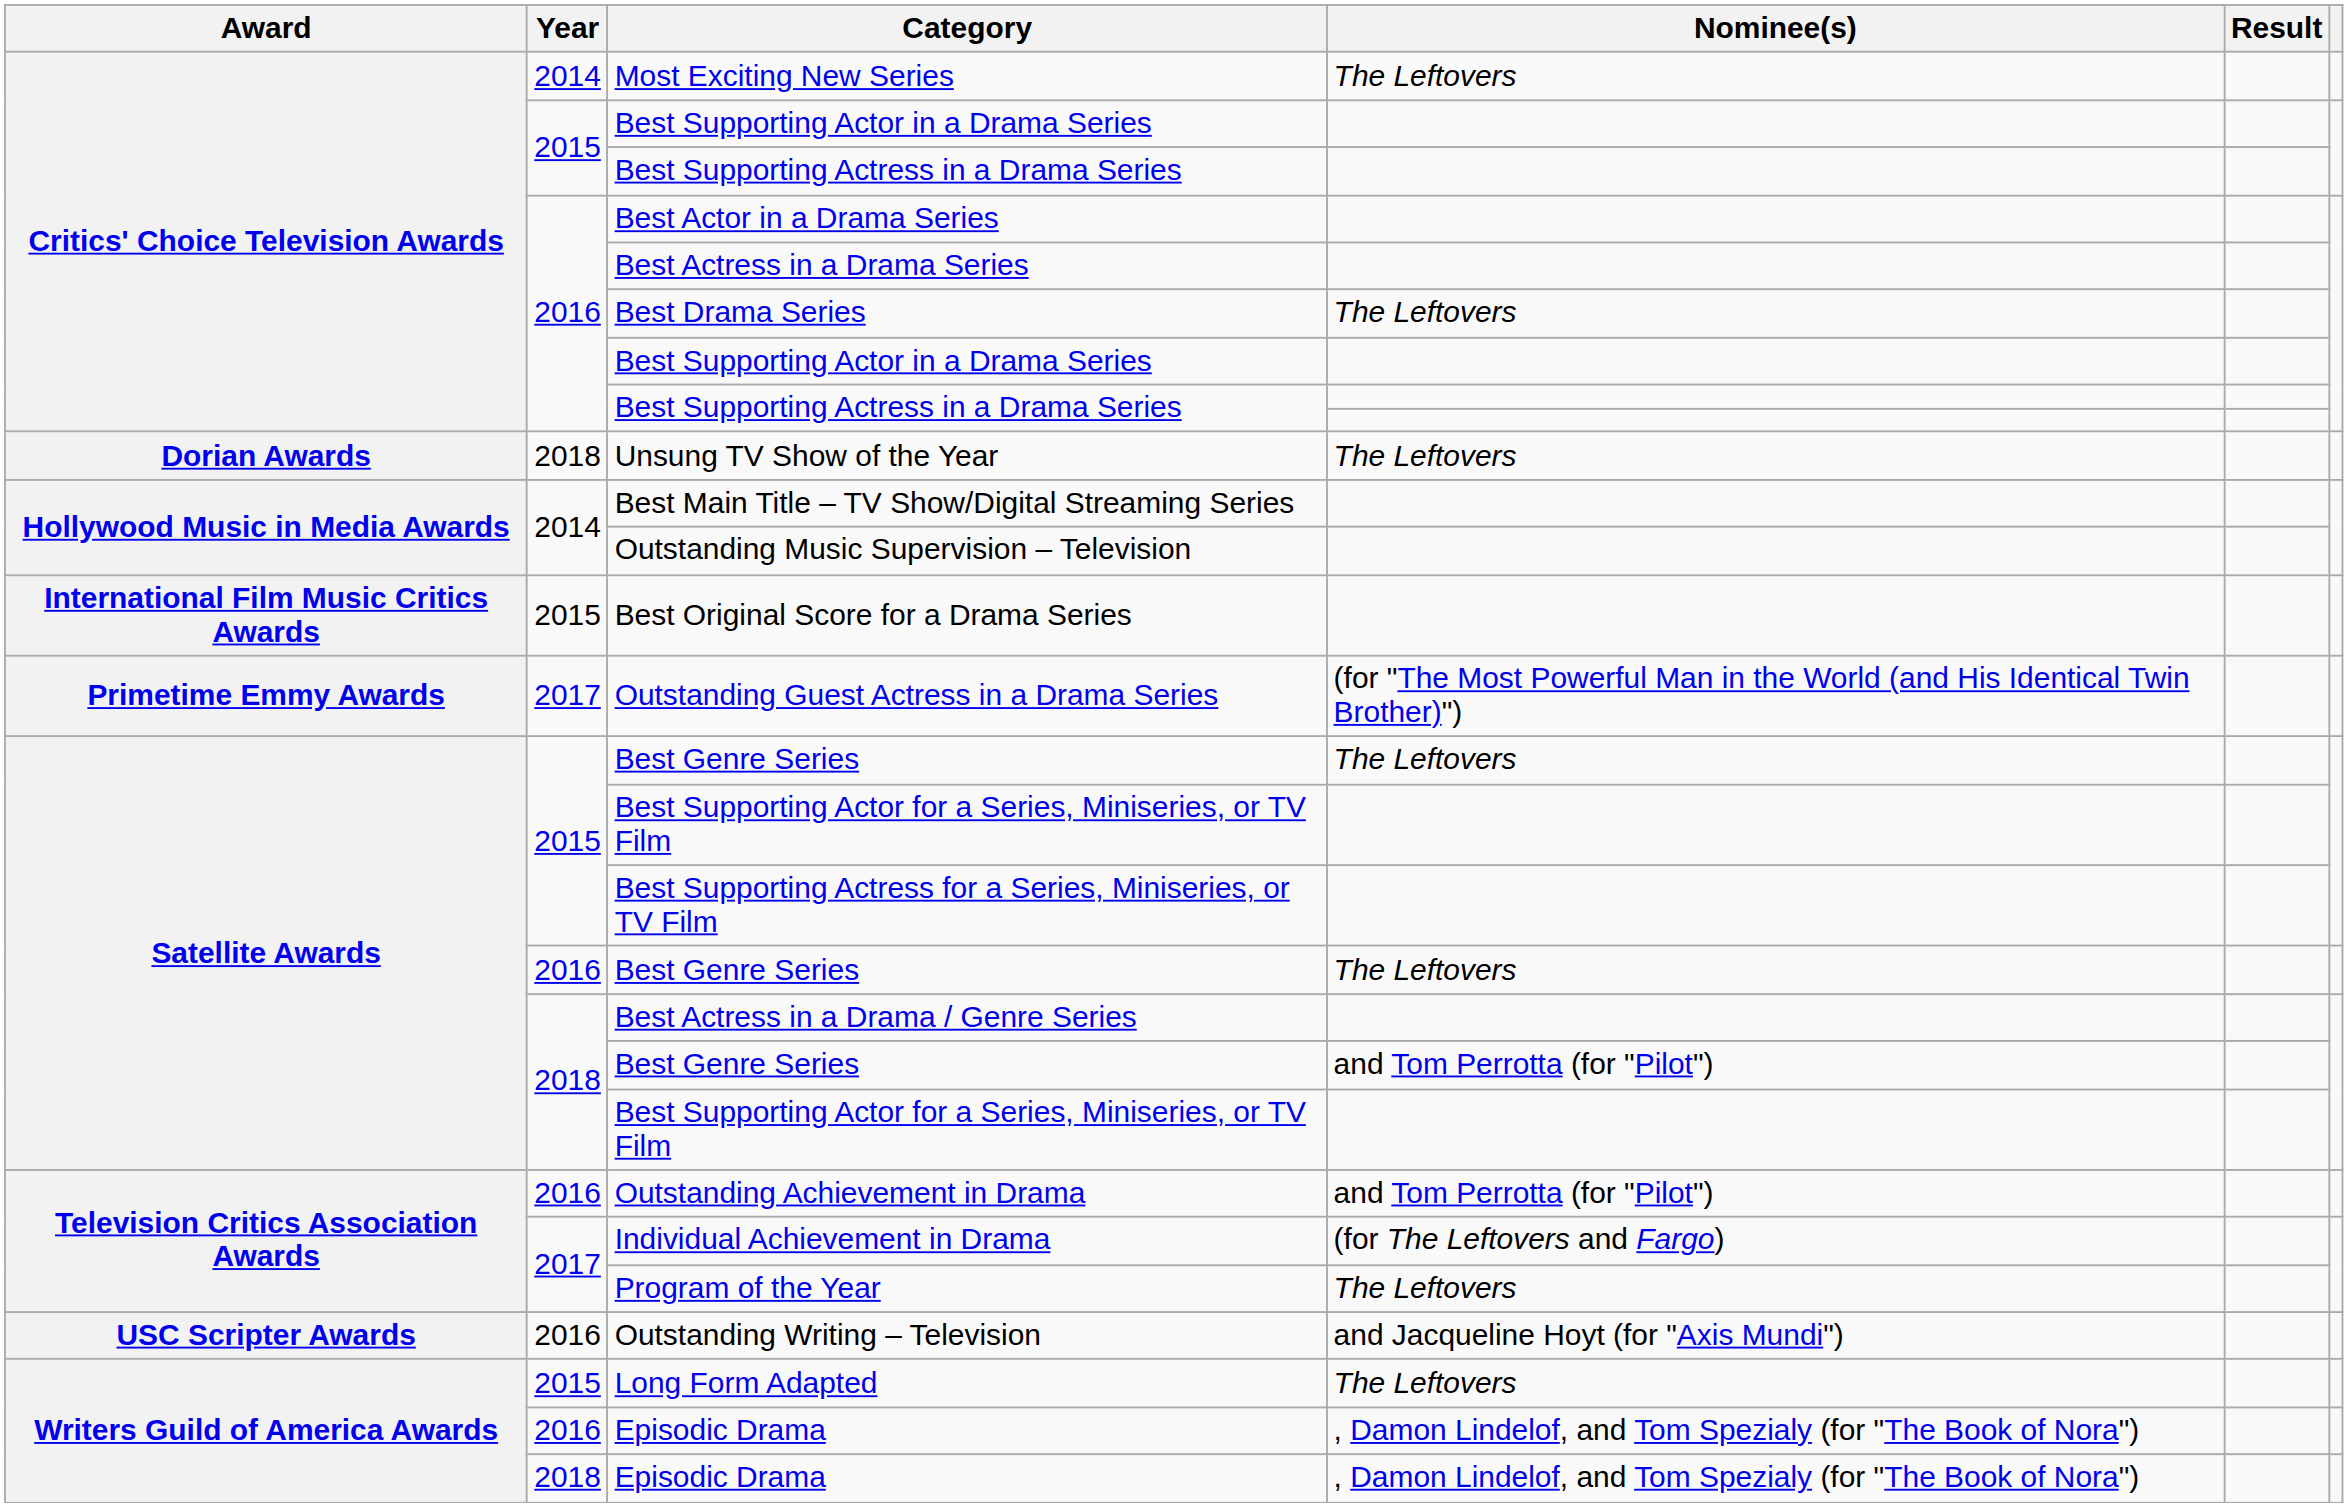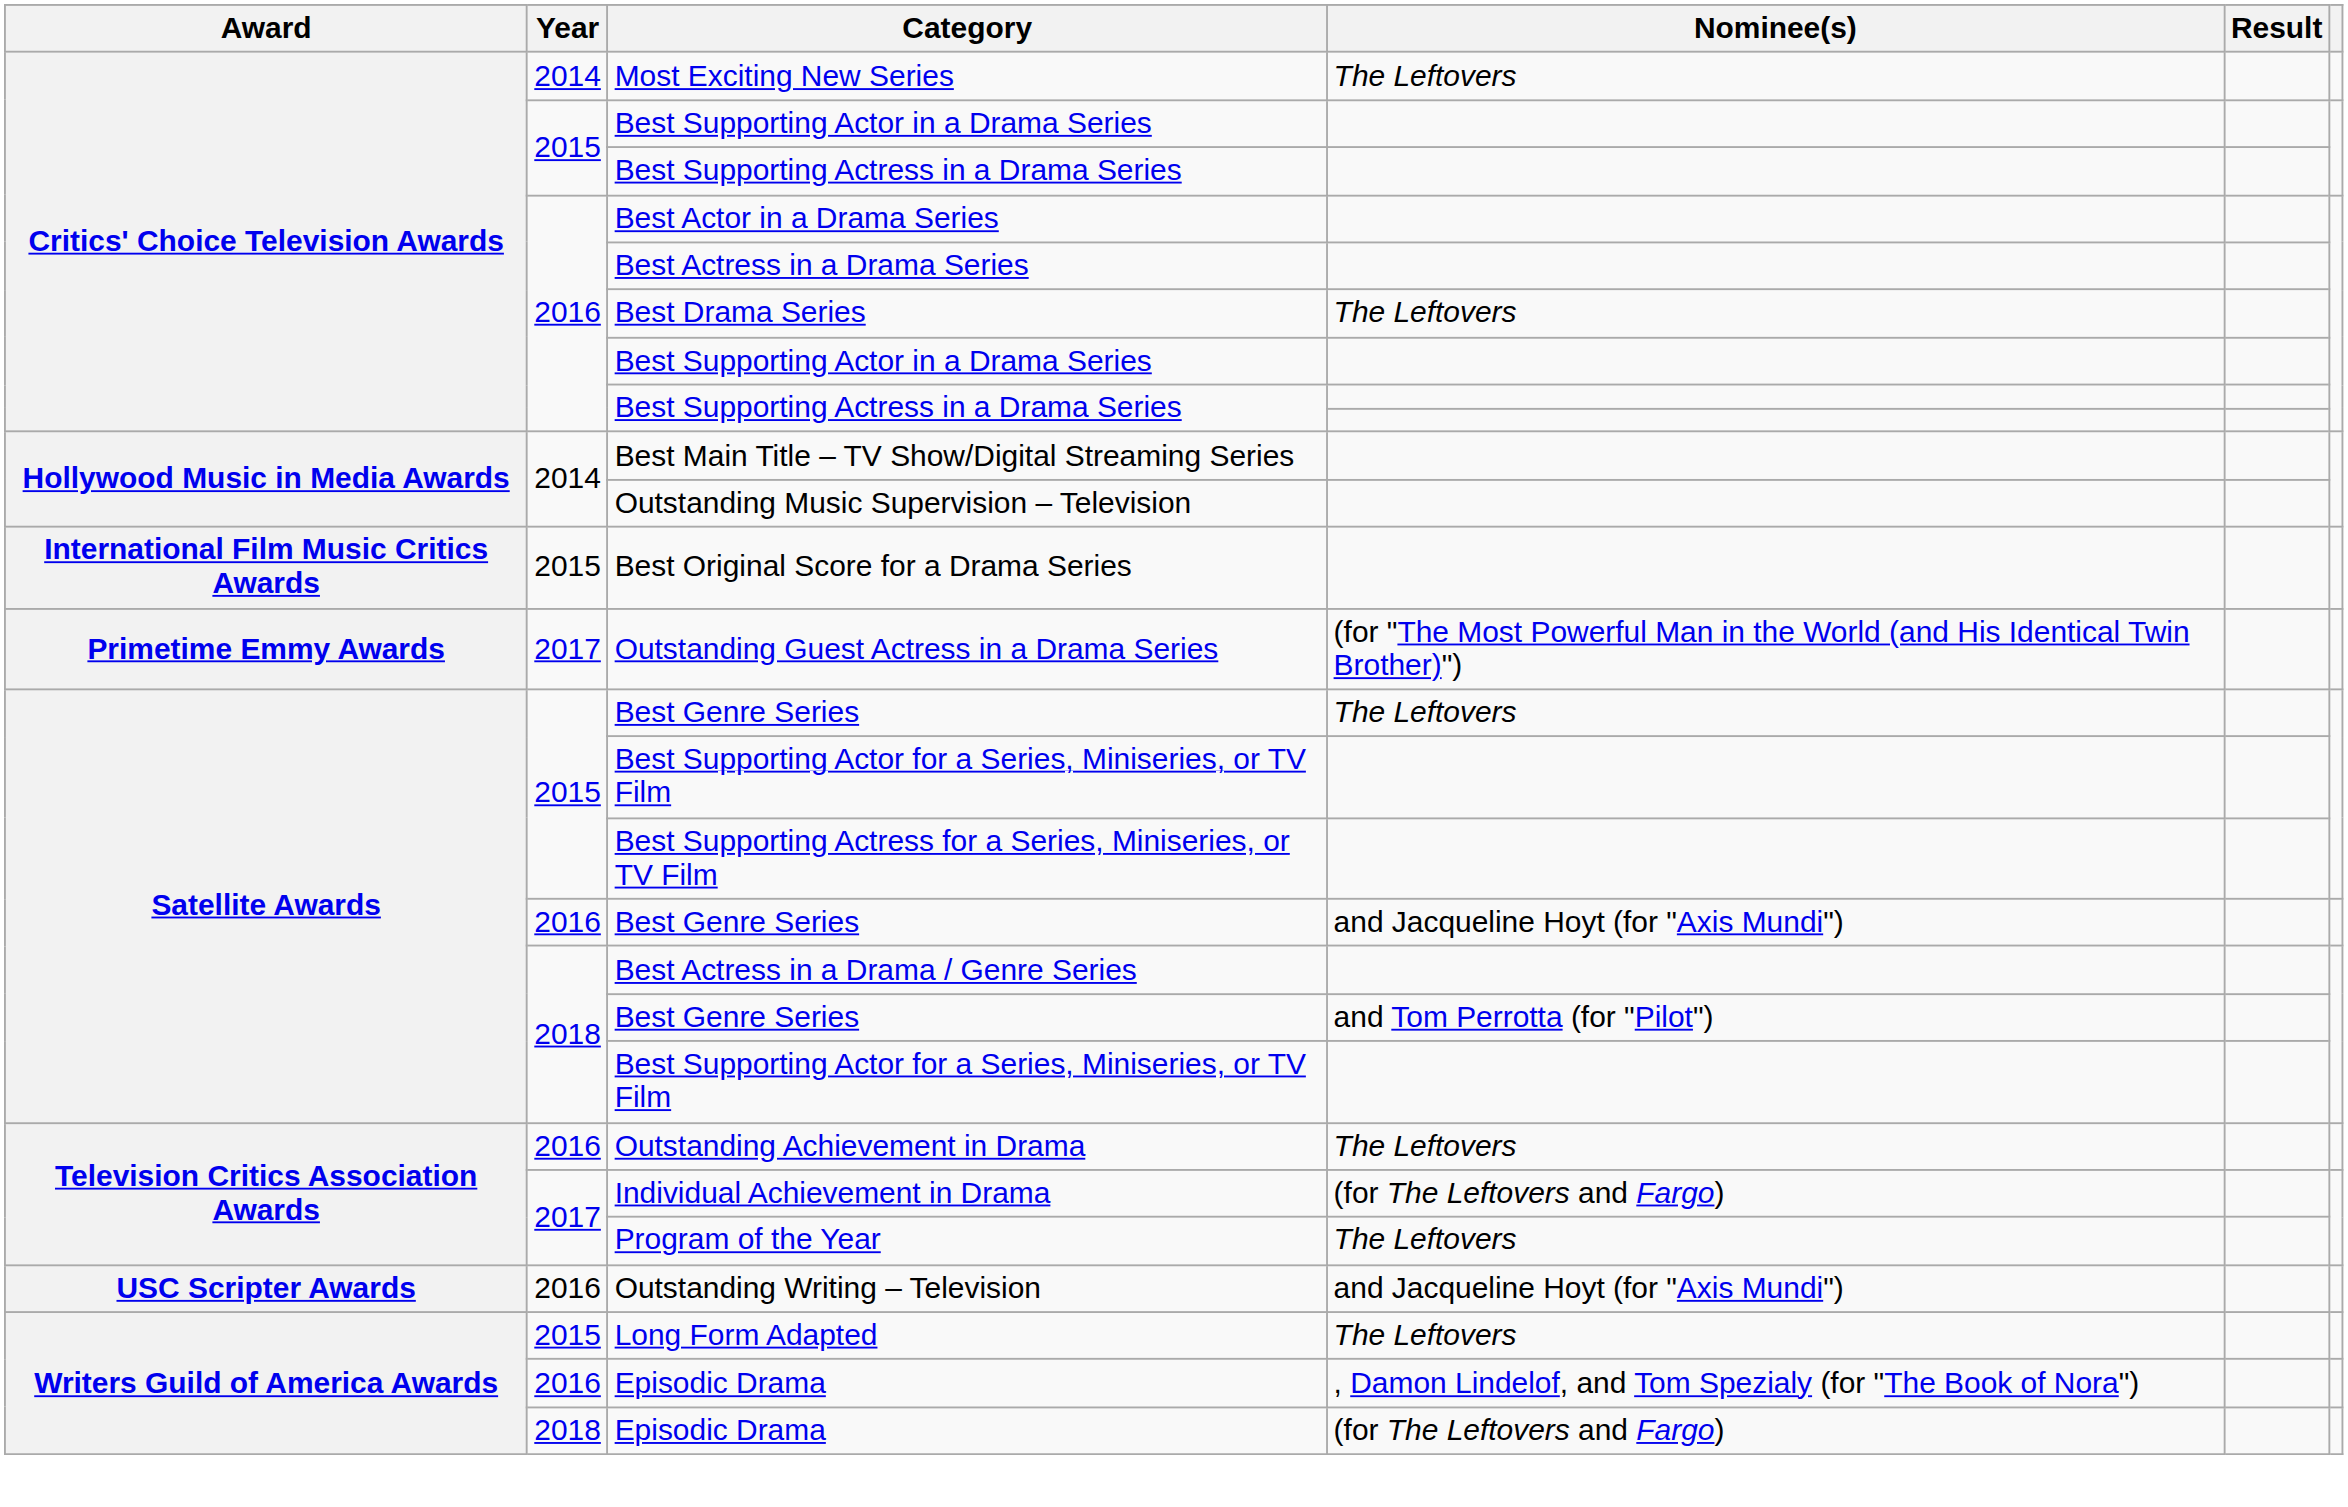 <table class="wikitable sortable plainrowheaders" style="width:99%;">
 <tr>
 <th scope="col">Award</th>
 <th scope="col">Year</th>
 <th scope="col">Category</th>
 <th scope="col">Nominee(s)</th>
 <th scope="col">Result</th>
 <th scope="col" class="unsortable"></th>
 </tr>
 <tr>
 <th scope="rowgroup" rowspan="9"><a href='#'>Critics' Choice Television Awards</a></th>
 <td style="text-align: center;"><a href='#'>2014</a></td>
 <td><a href='#'>Most Exciting New Series</a></td>
 <td data-sort-value="Leftovers"><em>The Leftovers</em></td>
 <td></td>
 <td style="text-align: center;"></td>
 </tr>
 <tr>
 <td rowspan="2" style="text-align: center;"><a href='#'>2015</a></td>
 <td><a href='#'>Best Supporting Actor in a Drama Series</a></td>
 <td></td>
 <td></td>
 <td rowspan="2" style="text-align: center;"></td>
 </tr>
 <tr>
 <td><a href='#'>Best Supporting Actress in a Drama Series</a></td>
 <td></td>
 <td></td>
 </tr>
 <tr>
 <td rowspan="6" style="text-align: center;"><a href='#'>2016</a></td>
 <td><a href='#'>Best Actor in a Drama Series</a></td>
 <td></td>
 <td></td>
 <td rowspan="6" style="text-align: center;"></td>
 </tr>
 <tr>
 <td><a href='#'>Best Actress in a Drama Series</a></td>
 <td></td>
 <td></td>
 </tr>
 <tr>
 <td><a href='#'>Best Drama Series</a></td>
 <td data-sort-value="Leftovers"><em>The Leftovers</em></td>
 <td></td>
 </tr>
 <tr>
 <td><a href='#'>Best Supporting Actor in a Drama Series</a></td>
 <td></td>
 <td></td>
 </tr>
 <tr>
 <td rowspan="2"><a href='#'>Best Supporting Actress in a Drama Series</a></td>
 <td></td>
 <td></td>
 </tr>
 <tr>
 <td></td>
 <td></td>
 </tr>
 <tr>
-<th scope="row"><a href='#'>Dorian Awards</a></th>
-<td style="text-align: center;">2018</td>
-<td>Unsung TV Show of the Year</td>
-<td data-sort-value="Leftovers"><em>The Leftovers</em></td>
-<td></td>
-<td style="text-align: center;"></td>
-</tr>
-<tr>
 <th scope="rowgroup" rowspan="2"><a href='#'>Hollywood Music in Media Awards</a></th>
 <td rowspan="2" style="text-align: center;">2014</td>
 <td>Best Main Title – TV Show/Digital Streaming Series</td>
 <td></td>
 <td></td>
 <td rowspan="2" style="text-align: center;"></td>
 </tr>
 <tr>
 <td>Outstanding Music Supervision – Television</td>
 <td></td>
 <td></td>
 </tr>
 <tr>
 <th scope="row"><a href='#'>International Film Music Critics Awards</a></th>
 <td style="text-align: center;">2015</td>
 <td>Best Original Score for a Drama Series</td>
 <td></td>
 <td></td>
 <td style="text-align: center;"></td>
 </tr>
 <tr>
 <th scope="row"><a href='#'>Primetime Emmy Awards</a></th>
 <td style="text-align: center;"><a href='#'>2017</a></td>
 <td><a href='#'>Outstanding Guest Actress in a Drama Series</a></td>
 <td> (for "<a href='#'>The Most Powerful Man in the World (and His Identical Twin Brother)</a>")</td>
 <td></td>
 <td style="text-align: center;"></td>
 </tr>
 <tr>
 <th scope="rowgroup" rowspan="7"><a href='#'>Satellite Awards</a></th>
 <td rowspan="3" style="text-align: center;"><a href='#'>2015</a></td>
 <td><a href='#'>Best Genre Series</a></td>
 <td data-sort-value="Leftovers"><em>The Leftovers</em></td>
 <td></td>
 <td rowspan="3" style="text-align: center;"></td>
 </tr>
 <tr>
 <td><a href='#'>Best Supporting Actor for a Series, Miniseries, or TV Film</a></td>
 <td></td>
 <td></td>
 </tr>
 <tr>
 <td><a href='#'>Best Supporting Actress for a Series, Miniseries, or TV Film</a></td>
 <td></td>
 <td></td>
 </tr>
 <tr>
 <td style="text-align: center;"><a href='#'>2016</a></td>
 <td><a href='#'>Best Genre Series</a></td>
-<td data-sort-value="Leftovers"><em>The Leftovers</em></td>
+<td> and Jacqueline Hoyt (for "<a href='#'>Axis Mundi</a>")</td>
 <td></td>
 <td style="text-align: center;"></td>
 </tr>
 <tr>
 <td rowspan="3" style="text-align: center;"><a href='#'>2018</a></td>
 <td><a href='#'>Best Actress in a Drama / Genre Series</a></td>
 <td></td>
 <td></td>
 <td rowspan="3" style="text-align: center;"></td>
 </tr>
 <tr>
 <td><a href='#'>Best Genre Series</a></td>
 <td> and <a href='#'>Tom Perrotta</a> (for "<a href='#'>Pilot</a>")</td>
 <td></td>
 </tr>
 <tr>
 <td><a href='#'>Best Supporting Actor for a Series, Miniseries, or TV Film</a></td>
 <td></td>
 <td></td>
 </tr>
 <tr>
 <th scope="rowgroup" rowspan="3"><a href='#'>Television Critics Association Awards</a></th>
 <td style="text-align: center;"><a href='#'>2016</a></td>
 <td><a href='#'>Outstanding Achievement in Drama</a></td>
-<td> and <a href='#'>Tom Perrotta</a> (for "<a href='#'>Pilot</a>")</td>
+<td data-sort-value="Leftovers"><em>The Leftovers</em></td>
 <td></td>
 <td style="text-align: center;"></td>
 </tr>
 <tr>
 <td rowspan="2" style="text-align: center;"><a href='#'>2017</a></td>
 <td><a href='#'>Individual Achievement in Drama</a></td>
 <td> (for <em>The Leftovers</em> and <em><a href='#'>Fargo</a></em>)</td>
 <td></td>
 <td rowspan="2" style="text-align: center;"></td>
 </tr>
 <tr>
 <td><a href='#'>Program of the Year</a></td>
 <td data-sort-value="Leftovers"><em>The Leftovers</em></td>
 <td></td>
 </tr>
 <tr>
 <th scope="row"><a href='#'>USC Scripter Awards</a></th>
 <td style="text-align: center;">2016</td>
 <td>Outstanding Writing – Television</td>
 <td> and Jacqueline Hoyt (for "<a href='#'>Axis Mundi</a>")</td>
 <td></td>
 <td style="text-align: center;"></td>
 </tr>
 <tr>
 <th scope="rowgroup" rowspan="3"><a href='#'>Writers Guild of America Awards</a></th>
 <td style="text-align: center;"><a href='#'>2015</a></td>
 <td><a href='#'>Long Form Adapted</a></td>
 <td data-sort-value="Leftovers"><em>The Leftovers</em></td>
 <td></td>
 <td style="text-align: center;"></td>
 </tr>
 <tr>
 <td style="text-align: center;"><a href='#'>2016</a></td>
 <td><a href='#'>Episodic Drama</a></td>
 <td>, <a href='#'>Damon Lindelof</a>, and <a href='#'>Tom Spezialy</a> (for "<a href='#'>The Book of Nora</a>")</td>
 <td></td>
 <td style="text-align: center;"></td>
 </tr>
 <tr>
 <td style="text-align: center;"><a href='#'>2018</a></td>
 <td><a href='#'>Episodic Drama</a></td>
-<td>, <a href='#'>Damon Lindelof</a>, and <a href='#'>Tom Spezialy</a> (for "<a href='#'>The Book of Nora</a>")</td>
+<td> (for <em>The Leftovers</em> and <em><a href='#'>Fargo</a></em>)</td>
 <td></td>
 <td style="text-align: center;"></td>
 </tr>
 </table>
